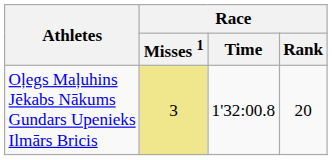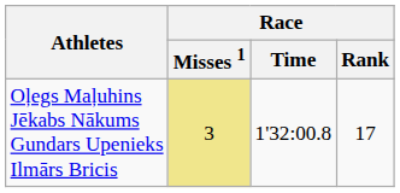 <table class="wikitable" border="1" style="font-size:90%">
 <tr>
 <th rowspan=2>Athletes</th>
 <th colspan=3>Race</th>
 </tr>
 <tr>
 <th>Misses <sup>1</sup></th>
 <th>Time</th>
 <th>Rank</th>
 </tr>
 <tr>
 <td><a href='#'>Oļegs Maļuhins</a><br><a href='#'>Jēkabs Nākums</a><br><a href='#'>Gundars Upenieks</a><br><a href='#'>Ilmārs Bricis</a></td>
 <td align=center style="background: khaki;">3</td>
 <td align=center>1'32:00.8</td>
-<td align=center>20</td>
+<td align=center>17</td>
 </tr>
 </table>
